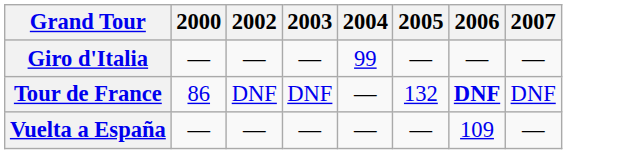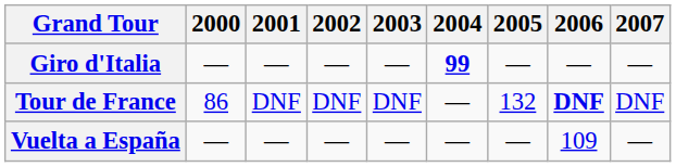 <table class="wikitable plainrowheaders">
 <tr>
 <th scope="col"><a href='#'>Grand Tour</a></th>
 <th scope="col">2000</th>
+<th scope="col">2001</th>
 <th scope="col">2002</th>
 <th scope="col">2003</th>
 <th scope="col">2004</th>
 <th scope="col">2005</th>
 <th scope="col">2006</th>
 <th scope="col">2007</th>
 </tr>
 <tr style="text-align:center;">
 <th scope="row"> <a href='#'>Giro d'Italia</a></th>
 <td>—</td>
 <td>—</td>
 <td>—</td>
-<td style="text-align:center;"><a href='#'>99</a></td>
+<td>—</td>
+<td style="text-align:center;"><strong><a href='#'>99</a></strong></td>
 <td>—</td>
 <td>—</td>
 <td>—</td>
 </tr>
 <tr style="text-align:center;">
 <th scope="row"> <a href='#'>Tour de France</a></th>
 <td style="text-align:center;"><a href='#'>86</a></td>
+<td style="text-align:center;"><a href='#'>DNF</a></td>
 <td style="text-align:center;"><a href='#'>DNF</a></td>
 <td style="text-align:center;"><a href='#'>DNF</a></td>
 <td>—</td>
 <td style="text-align:center;"><a href='#'>132</a></td>
 <td style="text-align:center;"><strong><a href='#'>DNF</a></strong></td>
 <td style="text-align:center;"><a href='#'>DNF</a></td>
 </tr>
 <tr style="text-align:center;">
 <th scope="row"> <a href='#'>Vuelta a España</a></th>
 <td>—</td>
+<td>—</td>
 <td style="text-align:center;">—</td>
 <td>—</td>
 <td style="text-align:center;">—</td>
 <td>—</td>
 <td style="text-align:center;"><a href='#'>109</a></td>
 <td>—</td>
 </tr>
 </table>
